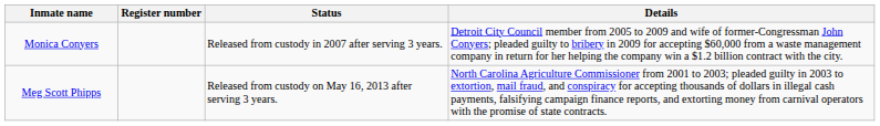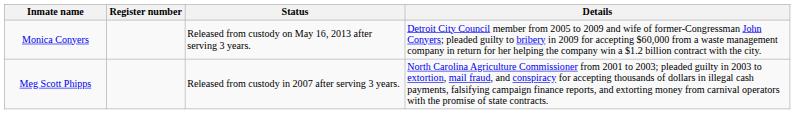 <table class="wikitable sortable">
 <tr>
 <th width=13%>Inmate name</th>
 <th width=10%>Register number</th>
 <th width=28%>Status</th>
 <th width=49%>Details</th>
 </tr>
 <tr>
 <td style="text-align:center;"><a href='#'>Monica Conyers</a></td>
 <td style="text-align:center;"></td>
-<td>Released from custody in 2007 after serving 3 years.</td>
+<td>Released from custody on May 16, 2013 after serving 3 years.</td>
 <td><a href='#'>Detroit City Council</a> member from 2005 to 2009 and wife of former-Congressman <a href='#'>John Conyers</a>; pleaded guilty to <a href='#'>bribery</a> in 2009 for accepting $60,000 from a waste management company in return for her helping the company win a $1.2 billion contract with the city.</td>
 </tr>
 <tr>
 <td style="text-align:center;"><a href='#'>Meg Scott Phipps</a></td>
 <td style="text-align:center;"></td>
-<td>Released from custody on May 16, 2013 after serving 3 years.</td>
+<td>Released from custody in 2007 after serving 3 years.</td>
 <td><a href='#'>North Carolina Agriculture Commissioner</a> from 2001 to 2003; pleaded guilty in 2003 to <a href='#'>extortion</a>, <a href='#'>mail fraud</a>, and <a href='#'>conspiracy</a> for accepting thousands of dollars in illegal cash payments, falsifying campaign finance reports, and extorting money from carnival operators with the promise of state contracts.</td>
 </tr>
 </table>
